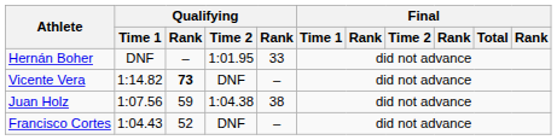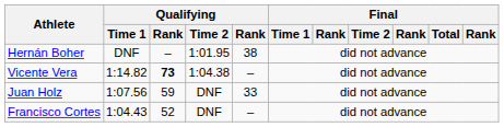 <table class="wikitable" style="font-size:90%">
 <tr>
 <th rowspan="2">Athlete</th>
 <th colspan="4">Qualifying</th>
 <th colspan="6">Final</th>
 </tr>
 <tr>
 <th>Time 1</th>
 <th>Rank</th>
 <th>Time 2</th>
 <th>Rank</th>
 <th>Time 1</th>
 <th>Rank</th>
 <th>Time 2</th>
 <th>Rank</th>
 <th>Total</th>
 <th>Rank</th>
 </tr>
 <tr>
 <td><a href='#'>Hernán Boher</a></td>
 <td align="center">DNF</td>
 <td align="center">–</td>
 <td align="center">1:01.95</td>
-<td align="center">33</td>
+<td align="center">38</td>
 <td align="center" colspan="6">did not advance</td>
 </tr>
 <tr>
 <td><a href='#'>Vicente Vera</a></td>
 <td align="center">1:14.82</td>
 <td align="center"><strong>73</strong></td>
-<td align="center">DNF</td>
+<td align="center">1:04.38</td>
 <td align="center">–</td>
 <td align="center" colspan="6">did not advance</td>
 </tr>
 <tr>
 <td><a href='#'>Juan Holz</a></td>
 <td align="center">1:07.56</td>
 <td align="center">59</td>
-<td align="center">1:04.38</td>
-<td align="center">38</td>
+<td align="center">DNF</td>
+<td align="center">33</td>
 <td align="center" colspan="6">did not advance</td>
 </tr>
 <tr>
 <td><a href='#'>Francisco Cortes</a></td>
 <td align="center">1:04.43</td>
 <td align="center">52</td>
 <td align="center">DNF</td>
 <td align="center">–</td>
 <td align="center" colspan="6">did not advance</td>
 </tr>
 </table>
